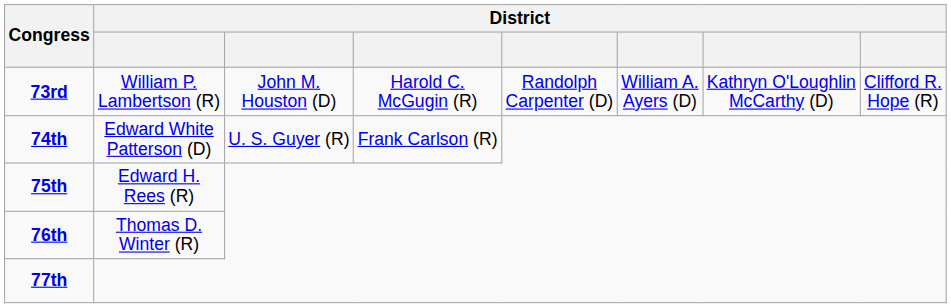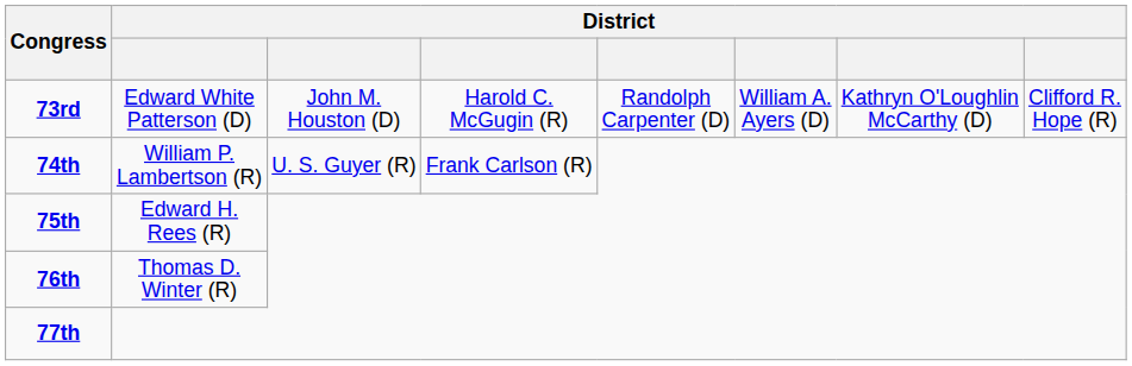 <table class=wikitable style="text-align:center">
 <tr>
 <th rowspan=2>Congress</th>
 <th colspan=7>District</th>
 </tr>
 <tr style="height:2em">
 <th></th>
 <th></th>
 <th></th>
 <th></th>
 <th></th>
 <th></th>
 <th></th>
 </tr>
 <tr style="height:2.5em">
 <td><strong><a href='#'>73rd</a></strong> </td>
-<td><a href='#'>William P.<br>Lambertson</a> (R)</td>
+<td><a href='#'>Edward White<br>Patterson</a> (D)</td>
 <td><a href='#'>John M.<br>Houston</a> (D)</td>
 <td><a href='#'>Harold C.<br>McGugin</a> (R)</td>
 <td><a href='#'>Randolph<br>Carpenter</a> (D)</td>
 <td><a href='#'>William A.<br>Ayers</a> (D)</td>
 <td><a href='#'>Kathryn O'Loughlin<br>McCarthy</a> (D)</td>
 <td><a href='#'>Clifford R.<br>Hope</a> (R)</td>
 </tr>
 <tr style="height:2.5em">
 <td><strong><a href='#'>74th</a></strong> </td>
-<td><a href='#'>Edward White<br>Patterson</a> (D)</td>
+<td><a href='#'>William P.<br>Lambertson</a> (R)</td>
 <td><a href='#'>U. S. Guyer</a> (R)</td>
 <td><a href='#'>Frank Carlson</a> (R)</td>
 </tr>
 <tr style="height:2.5em">
 <td><strong><a href='#'>75th</a></strong> </td>
 <td><a href='#'>Edward H.<br>Rees</a> (R)</td>
 </tr>
 <tr style="height:2.5em">
 <td><strong><a href='#'>76th</a></strong> </td>
 <td><a href='#'>Thomas D.<br>Winter</a> (R)</td>
 </tr>
 <tr style="height:2.5em">
 <td><strong><a href='#'>77th</a></strong> </td>
 </tr>
 </table>
